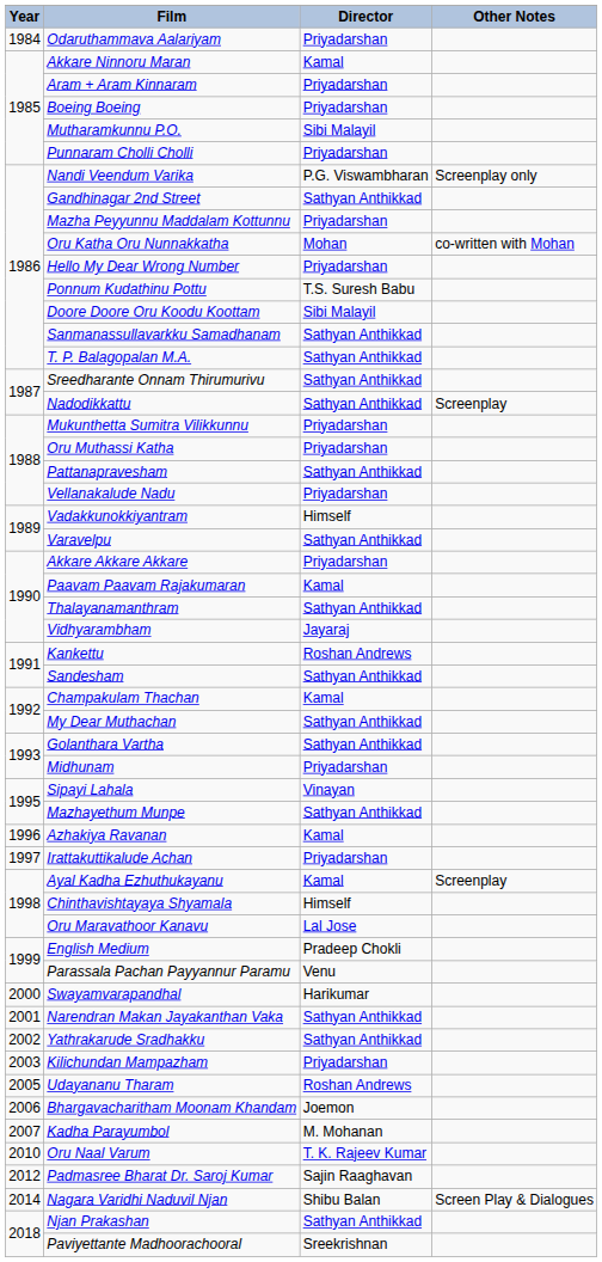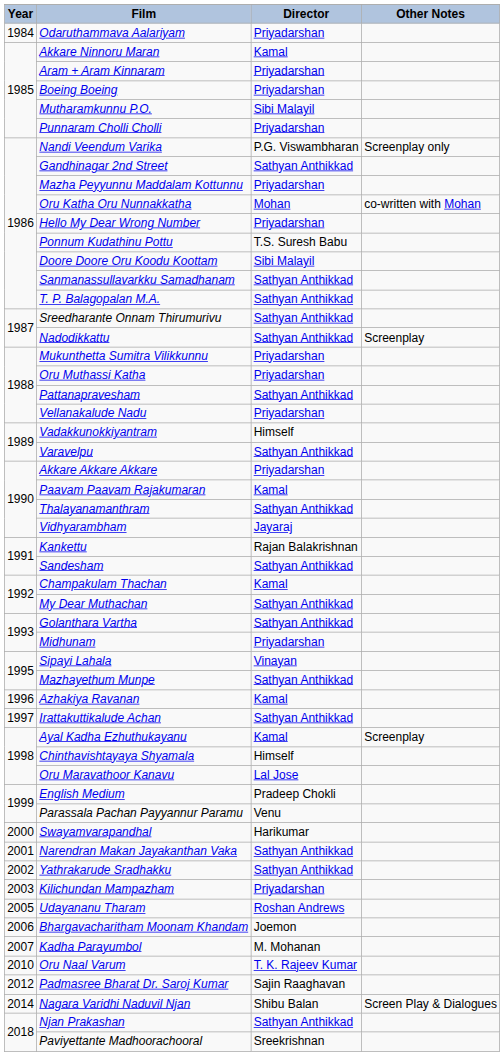 <table class="wikitable sortable">
 <tr>
 </tr>
 <tr align="center">
 <th style="background:#B0C4DE;">Year</th>
 <th style="background:#B0C4DE;">Film</th>
 <th style="background:#B0C4DE;">Director</th>
 <th style="background:#B0C4DE;">Other Notes</th>
 </tr>
 <tr>
 <td rowspan="1">1984</td>
 <td><em><a href='#'>Odaruthammava Aalariyam</a></em></td>
 <td><a href='#'>Priyadarshan</a></td>
 <td></td>
 </tr>
 <tr>
 <td rowspan="5">1985</td>
 <td><em><a href='#'>Akkare Ninnoru Maran</a></em></td>
 <td><a href='#'>Kamal</a></td>
 <td></td>
 </tr>
 <tr>
 <td><em><a href='#'>Aram + Aram Kinnaram</a></em></td>
 <td><a href='#'>Priyadarshan</a></td>
 <td></td>
 </tr>
 <tr>
 <td><em><a href='#'>Boeing Boeing</a></em></td>
 <td><a href='#'>Priyadarshan</a></td>
 <td></td>
 </tr>
 <tr>
 <td><em><a href='#'>Mutharamkunnu P.O.</a></em></td>
 <td><a href='#'>Sibi Malayil</a></td>
 <td></td>
 </tr>
 <tr>
 <td><em><a href='#'>Punnaram Cholli Cholli</a></em></td>
 <td><a href='#'>Priyadarshan</a></td>
 <td></td>
 </tr>
 <tr>
 <td rowspan="9">1986</td>
 <td><em><a href='#'>Nandi Veendum Varika</a></em></td>
 <td>P.G. Viswambharan</td>
 <td>Screenplay only</td>
 </tr>
 <tr>
 <td><em><a href='#'>Gandhinagar 2nd Street</a></em></td>
 <td><a href='#'>Sathyan Anthikkad</a></td>
 <td></td>
 </tr>
 <tr>
 <td><em><a href='#'>Mazha Peyyunnu Maddalam Kottunnu</a></em></td>
 <td><a href='#'>Priyadarshan</a></td>
 <td></td>
 </tr>
 <tr>
 <td><em><a href='#'>Oru Katha Oru Nunnakkatha</a></em></td>
 <td><a href='#'>Mohan</a></td>
 <td>co-written with <a href='#'>Mohan</a></td>
 </tr>
 <tr>
 <td><em><a href='#'>Hello My Dear Wrong Number</a></em></td>
 <td><a href='#'>Priyadarshan</a></td>
 <td></td>
 </tr>
 <tr>
 <td><em><a href='#'>Ponnum Kudathinu Pottu</a></em></td>
 <td>T.S. Suresh Babu</td>
 <td></td>
 </tr>
 <tr>
 <td><em><a href='#'>Doore Doore Oru Koodu Koottam</a></em></td>
 <td><a href='#'>Sibi Malayil</a></td>
 <td></td>
 </tr>
 <tr>
 <td><em><a href='#'>Sanmanassullavarkku Samadhanam</a></em></td>
 <td><a href='#'>Sathyan Anthikkad</a></td>
 <td></td>
 </tr>
 <tr>
 <td><em><a href='#'>T. P. Balagopalan M.A.</a></em></td>
 <td><a href='#'>Sathyan Anthikkad</a></td>
 <td></td>
 </tr>
 <tr>
 <td rowspan="2">1987</td>
 <td><em>Sreedharante Onnam Thirumurivu</em></td>
 <td><a href='#'>Sathyan Anthikkad</a></td>
 <td></td>
 </tr>
 <tr>
 <td><em><a href='#'>Nadodikkattu</a></em></td>
 <td><a href='#'>Sathyan Anthikkad</a></td>
 <td>Screenplay</td>
 </tr>
 <tr>
 <td rowspan="4">1988</td>
 <td><em><a href='#'>Mukunthetta Sumitra Vilikkunnu</a></em></td>
 <td><a href='#'>Priyadarshan</a></td>
 <td></td>
 </tr>
 <tr>
 <td><em><a href='#'>Oru Muthassi Katha</a></em></td>
 <td><a href='#'>Priyadarshan</a></td>
 <td></td>
 </tr>
 <tr>
 <td><em><a href='#'>Pattanapravesham</a></em></td>
 <td><a href='#'>Sathyan Anthikkad</a></td>
 <td></td>
 </tr>
 <tr>
 <td><em><a href='#'>Vellanakalude Nadu</a></em></td>
 <td><a href='#'>Priyadarshan</a></td>
 <td></td>
 </tr>
 <tr>
 <td rowspan="2">1989</td>
 <td><em><a href='#'>Vadakkunokkiyantram</a></em></td>
 <td>Himself</td>
 <td></td>
 </tr>
 <tr>
 <td><em><a href='#'>Varavelpu</a></em></td>
 <td><a href='#'>Sathyan Anthikkad</a></td>
 <td></td>
 </tr>
 <tr>
 <td rowspan="4">1990</td>
 <td><em><a href='#'>Akkare Akkare Akkare</a></em></td>
 <td><a href='#'>Priyadarshan</a></td>
 <td></td>
 </tr>
 <tr>
 <td><em><a href='#'>Paavam Paavam Rajakumaran</a></em></td>
 <td><a href='#'>Kamal</a></td>
 <td></td>
 </tr>
 <tr>
 <td><em><a href='#'>Thalayanamanthram</a></em></td>
 <td><a href='#'>Sathyan Anthikkad</a></td>
 <td></td>
 </tr>
 <tr>
 <td><em><a href='#'>Vidhyarambham</a></em></td>
 <td><a href='#'>Jayaraj</a></td>
 <td></td>
 </tr>
 <tr>
 <td rowspan="2">1991</td>
 <td><em><a href='#'>Kankettu</a></em></td>
-<td><a href='#'>Roshan Andrews</a></td>
+<td>Rajan Balakrishnan</td>
 <td></td>
 </tr>
 <tr>
 <td><em><a href='#'>Sandesham</a></em></td>
 <td><a href='#'>Sathyan Anthikkad</a></td>
 <td></td>
 </tr>
 <tr>
 <td rowspan="2">1992</td>
 <td><em><a href='#'>Champakulam Thachan</a></em></td>
 <td><a href='#'>Kamal</a></td>
 <td></td>
 </tr>
 <tr>
 <td><em><a href='#'>My Dear Muthachan</a></em></td>
 <td><a href='#'>Sathyan Anthikkad</a></td>
 <td></td>
 </tr>
 <tr>
 <td rowspan="2">1993</td>
 <td><em><a href='#'>Golanthara Vartha</a></em></td>
 <td><a href='#'>Sathyan Anthikkad</a></td>
 <td></td>
 </tr>
 <tr>
 <td><em><a href='#'>Midhunam</a></em></td>
 <td><a href='#'>Priyadarshan</a></td>
 <td></td>
 </tr>
 <tr>
 <td rowspan="2">1995</td>
 <td><em><a href='#'>Sipayi Lahala</a></em></td>
 <td><a href='#'>Vinayan</a></td>
 <td></td>
 </tr>
 <tr>
 <td><em><a href='#'>Mazhayethum Munpe</a></em></td>
 <td><a href='#'>Sathyan Anthikkad</a></td>
 <td></td>
 </tr>
 <tr>
 <td rowspan="1">1996</td>
 <td><em><a href='#'>Azhakiya Ravanan</a></em></td>
 <td><a href='#'>Kamal</a></td>
 <td></td>
 </tr>
 <tr>
 <td rowspan="1">1997</td>
 <td><em><a href='#'>Irattakuttikalude Achan</a></em></td>
-<td><a href='#'>Priyadarshan</a></td>
+<td><a href='#'>Sathyan Anthikkad</a></td>
 <td></td>
 </tr>
 <tr>
 <td rowspan="3">1998</td>
 <td><em><a href='#'>Ayal Kadha Ezhuthukayanu</a></em></td>
 <td><a href='#'>Kamal</a></td>
 <td>Screenplay</td>
 </tr>
 <tr>
 <td><em><a href='#'>Chinthavishtayaya Shyamala</a> </em></td>
 <td>Himself</td>
 <td></td>
 </tr>
 <tr>
 <td><em><a href='#'>Oru Maravathoor Kanavu</a></em></td>
 <td><a href='#'>Lal Jose</a></td>
 <td></td>
 </tr>
 <tr>
 <td rowspan="2">1999</td>
 <td><em><a href='#'>English Medium</a></em></td>
 <td>Pradeep Chokli</td>
 <td></td>
 </tr>
 <tr>
 <td><em>Parassala Pachan Payyannur Paramu</em></td>
 <td>Venu</td>
 <td></td>
 </tr>
 <tr>
 <td>2000</td>
 <td><em><a href='#'>Swayamvarapandhal</a></em></td>
 <td>Harikumar</td>
 <td></td>
 </tr>
 <tr>
 <td>2001</td>
 <td><em><a href='#'>Narendran Makan Jayakanthan Vaka</a></em></td>
 <td><a href='#'>Sathyan Anthikkad</a></td>
 <td></td>
 </tr>
 <tr>
 <td>2002</td>
 <td><em><a href='#'>Yathrakarude Sradhakku</a></em></td>
 <td><a href='#'>Sathyan Anthikkad</a></td>
 <td></td>
 </tr>
 <tr>
 <td>2003</td>
 <td><em><a href='#'>Kilichundan Mampazham</a></em></td>
 <td><a href='#'>Priyadarshan</a></td>
 <td></td>
 </tr>
 <tr>
 <td>2005</td>
 <td><em><a href='#'>Udayananu Tharam</a></em></td>
 <td><a href='#'>Roshan Andrews</a></td>
 <td></td>
 </tr>
 <tr>
 <td>2006</td>
 <td><em><a href='#'>Bhargavacharitham Moonam Khandam</a></em></td>
 <td>Joemon</td>
 <td></td>
 </tr>
 <tr>
 <td>2007</td>
 <td><em><a href='#'>Kadha Parayumbol</a></em></td>
 <td>M. Mohanan</td>
 <td></td>
 </tr>
 <tr>
 <td>2010</td>
 <td><em><a href='#'>Oru Naal Varum</a></em></td>
 <td><a href='#'>T. K. Rajeev Kumar</a></td>
 <td></td>
 </tr>
 <tr>
 <td>2012</td>
 <td><em><a href='#'>Padmasree Bharat Dr. Saroj Kumar</a></em></td>
 <td>Sajin Raaghavan</td>
 <td></td>
 </tr>
 <tr>
 <td>2014</td>
 <td><em><a href='#'>Nagara Varidhi Naduvil Njan</a></em></td>
 <td>Shibu Balan</td>
 <td>Screen Play & Dialogues</td>
 </tr>
 <tr>
 <td rowspan="2">2018</td>
 <td><em><a href='#'>Njan Prakashan</a></em></td>
 <td><a href='#'>Sathyan Anthikkad</a></td>
 <td></td>
 </tr>
 <tr>
 <td><em>Paviyettante Madhoorachooral</em></td>
 <td>Sreekrishnan</td>
 <td></td>
 </tr>
 </table>
